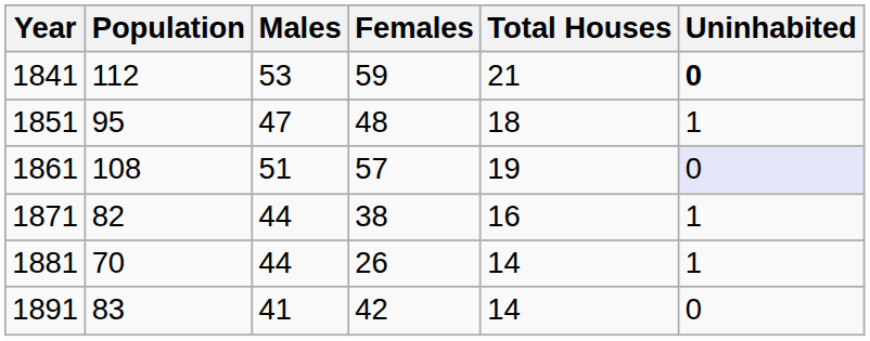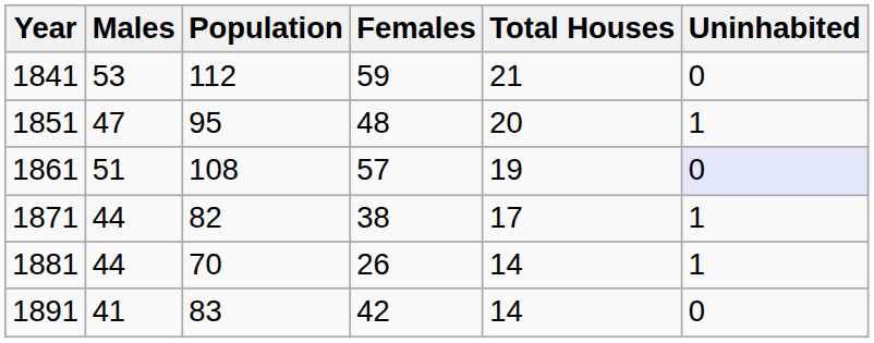 <table class="wikitable">
 <tr>
 <th>Year</th>
+<th>Males</th>
 <th>Population</th>
-<th>Males</th>
 <th>Females</th>
 <th>Total Houses</th>
 <th>Uninhabited</th>
 </tr>
 <tr>
 <td>1841</td>
+<td>53</td>
 <td>112</td>
-<td>53</td>
 <td>59</td>
 <td>21</td>
-<td><strong>0</strong></td>
+<td>0</td>
 </tr>
 <tr>
 <td>1851</td>
+<td>47</td>
 <td>95</td>
-<td>47</td>
 <td>48</td>
-<td>18</td>
+<td>20</td>
 <td>1</td>
 </tr>
 <tr>
 <td>1861</td>
+<td>51</td>
 <td>108</td>
-<td>51</td>
 <td>57</td>
 <td>19</td>
 <td style="background: lavender;">0</td>
 </tr>
 <tr>
 <td>1871</td>
+<td>44</td>
 <td>82</td>
-<td>44</td>
 <td>38</td>
-<td>16</td>
+<td>17</td>
 <td>1</td>
 </tr>
 <tr>
 <td>1881</td>
+<td>44</td>
 <td>70</td>
-<td>44</td>
 <td>26</td>
 <td>14</td>
 <td>1</td>
 </tr>
 <tr>
 <td>1891</td>
+<td>41</td>
 <td>83</td>
-<td>41</td>
 <td>42</td>
 <td>14</td>
 <td>0</td>
 </tr>
 </table>
